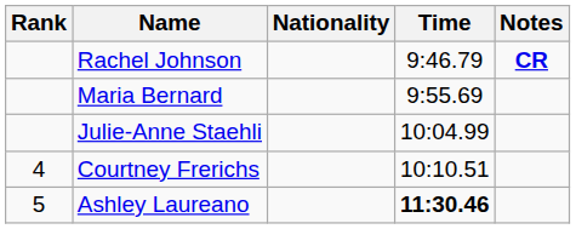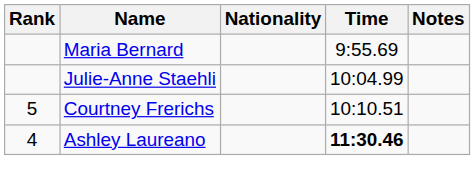 <table class="wikitable sortable" style="text-align:center">
 <tr>
 <th>Rank</th>
 <th>Name</th>
 <th>Nationality</th>
 <th>Time</th>
 <th>Notes</th>
-</tr>
-<tr>
-<td></td>
-<td align=left><a href='#'>Rachel Johnson</a></td>
-<td align=left></td>
-<td>9:46.79</td>
-<td><a href='#'><strong>CR</strong></a></td>
 </tr>
 <tr>
 <td></td>
 <td align=left><a href='#'>Maria Bernard</a></td>
 <td align=left></td>
 <td>9:55.69</td>
 <td></td>
 </tr>
 <tr>
 <td></td>
 <td align=left><a href='#'>Julie-Anne Staehli</a></td>
 <td align=left></td>
 <td>10:04.99</td>
 <td></td>
 </tr>
 <tr>
-<td>4</td>
+<td>5</td>
 <td align=left><a href='#'>Courtney Frerichs</a></td>
 <td align=left></td>
 <td>10:10.51</td>
 <td></td>
 </tr>
 <tr>
-<td>5</td>
+<td>4</td>
 <td align=left><a href='#'>Ashley Laureano</a></td>
 <td align=left></td>
 <td><strong>11:30.46</strong></td>
 <td></td>
 </tr>
 </table>
